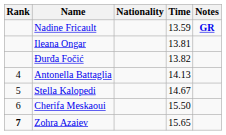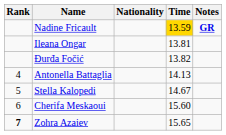 <table class="wikitable sortable" style="text-align:center">
 <tr>
 <th>Rank</th>
 <th>Name</th>
 <th>Nationality</th>
 <th>Time</th>
 <th>Notes</th>
 </tr>
 <tr>
 <td></td>
 <td align=left><a href='#'>Nadine Fricault</a></td>
 <td align=left></td>
-<td>13.59</td>
+<td style="background: gold;">13.59</td>
 <td><strong><a href='#'>GR</a></strong></td>
 </tr>
 <tr>
 <td></td>
 <td align=left><a href='#'>Ileana Ongar</a></td>
 <td align=left></td>
 <td>13.81</td>
 <td></td>
 </tr>
 <tr>
 <td></td>
 <td align=left><a href='#'>Đurđa Fočić</a></td>
 <td align=left></td>
 <td>13.82</td>
 <td></td>
 </tr>
 <tr>
 <td>4</td>
 <td align=left><a href='#'>Antonella Battaglia</a></td>
 <td align=left></td>
 <td>14.13</td>
 <td></td>
 </tr>
 <tr>
 <td>5</td>
 <td align=left><a href='#'>Stella Kalopedi</a></td>
 <td align=left></td>
 <td>14.67</td>
 <td></td>
 </tr>
 <tr>
 <td>6</td>
 <td align=left><a href='#'>Cherifa Meskaoui</a></td>
 <td align=left></td>
-<td>15.50</td>
+<td>15.60</td>
 <td></td>
 </tr>
 <tr>
 <td><strong>7</strong></td>
 <td align=left><a href='#'>Zohra Azaiev</a></td>
 <td align=left></td>
 <td>15.65</td>
 <td></td>
 </tr>
 </table>
